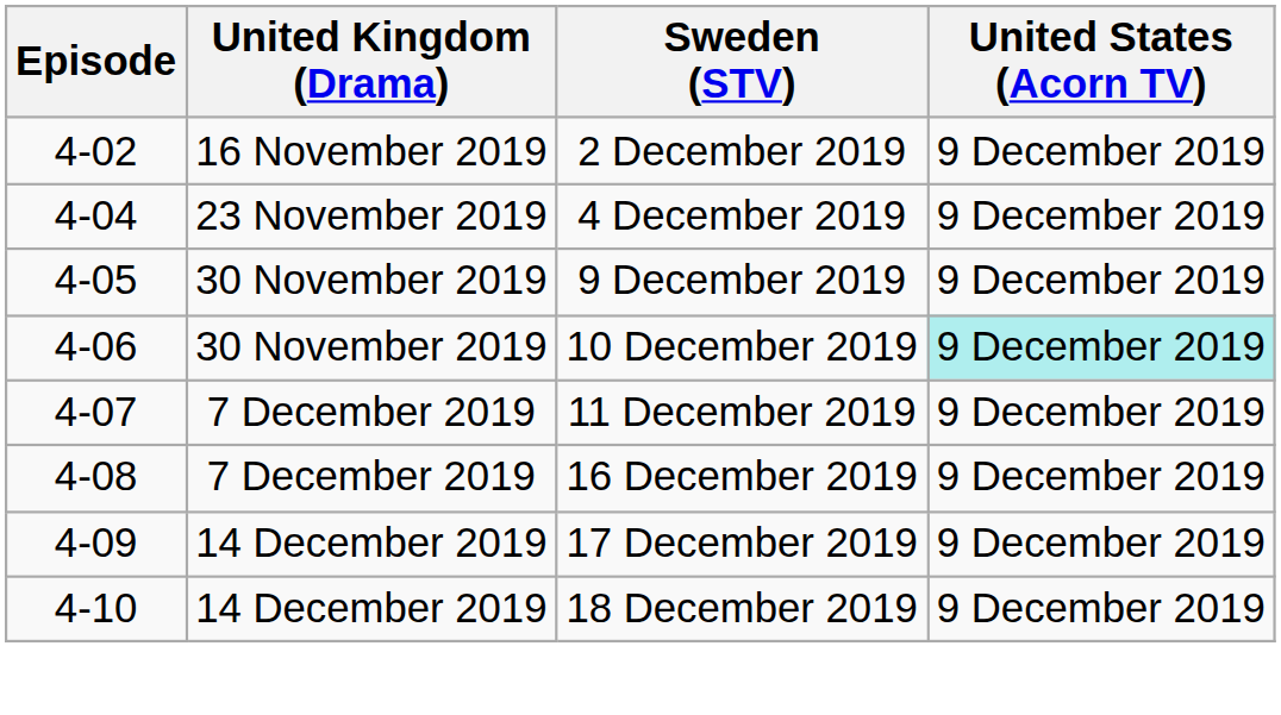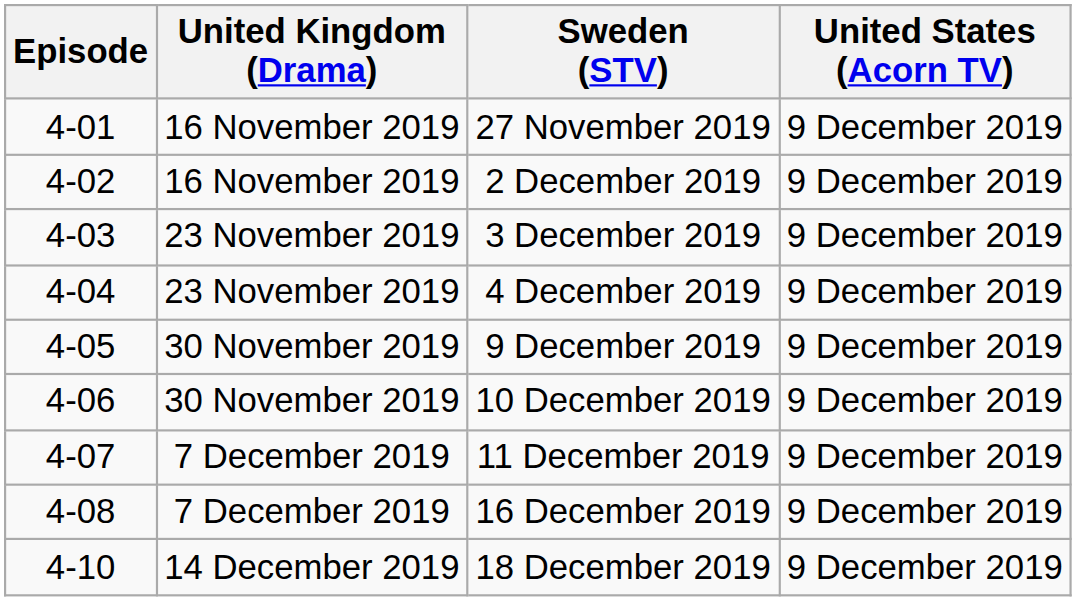 <table class="wikitable sortable" style="text-align:center">
 <tr>
 <th>Episode</th>
 <th>United Kingdom<br>(<a href='#'>Drama</a>)</th>
 <th>Sweden<br>(<a href='#'>STV</a>)</th>
 <th>United States<br>(<a href='#'>Acorn TV</a>)</th>
 </tr>
 <tr>
+<td>4-01</td>
+<td>16 November 2019</td>
+<td>27 November 2019</td>
+<td>9 December 2019</td>
+</tr>
+<tr>
 <td>4-02</td>
 <td>16 November 2019</td>
 <td>2 December 2019</td>
+<td>9 December 2019</td>
+</tr>
+<tr>
+<td>4-03</td>
+<td>23 November 2019</td>
+<td>3 December 2019</td>
 <td>9 December 2019</td>
 </tr>
 <tr>
 <td>4-04</td>
 <td>23 November 2019</td>
 <td>4 December 2019</td>
 <td>9 December 2019</td>
 </tr>
 <tr>
 <td>4-05</td>
 <td>30 November 2019</td>
 <td>9 December 2019</td>
 <td>9 December 2019</td>
 </tr>
 <tr>
 <td>4-06</td>
 <td>30 November 2019</td>
 <td>10 December 2019</td>
-<td style="background: paleturquoise;">9 December 2019</td>
+<td>9 December 2019</td>
 </tr>
 <tr>
 <td>4-07</td>
 <td>7 December 2019</td>
 <td>11 December 2019</td>
 <td>9 December 2019</td>
 </tr>
 <tr>
 <td>4-08</td>
 <td>7 December 2019</td>
 <td>16 December 2019</td>
 <td>9 December 2019</td>
 </tr>
 <tr>
-<td>4-09</td>
-<td>14 December 2019</td>
-<td>17 December 2019</td>
-<td>9 December 2019</td>
-</tr>
-<tr>
 <td>4-10</td>
 <td>14 December 2019</td>
 <td>18 December 2019</td>
 <td>9 December 2019</td>
 </tr>
 </table>
